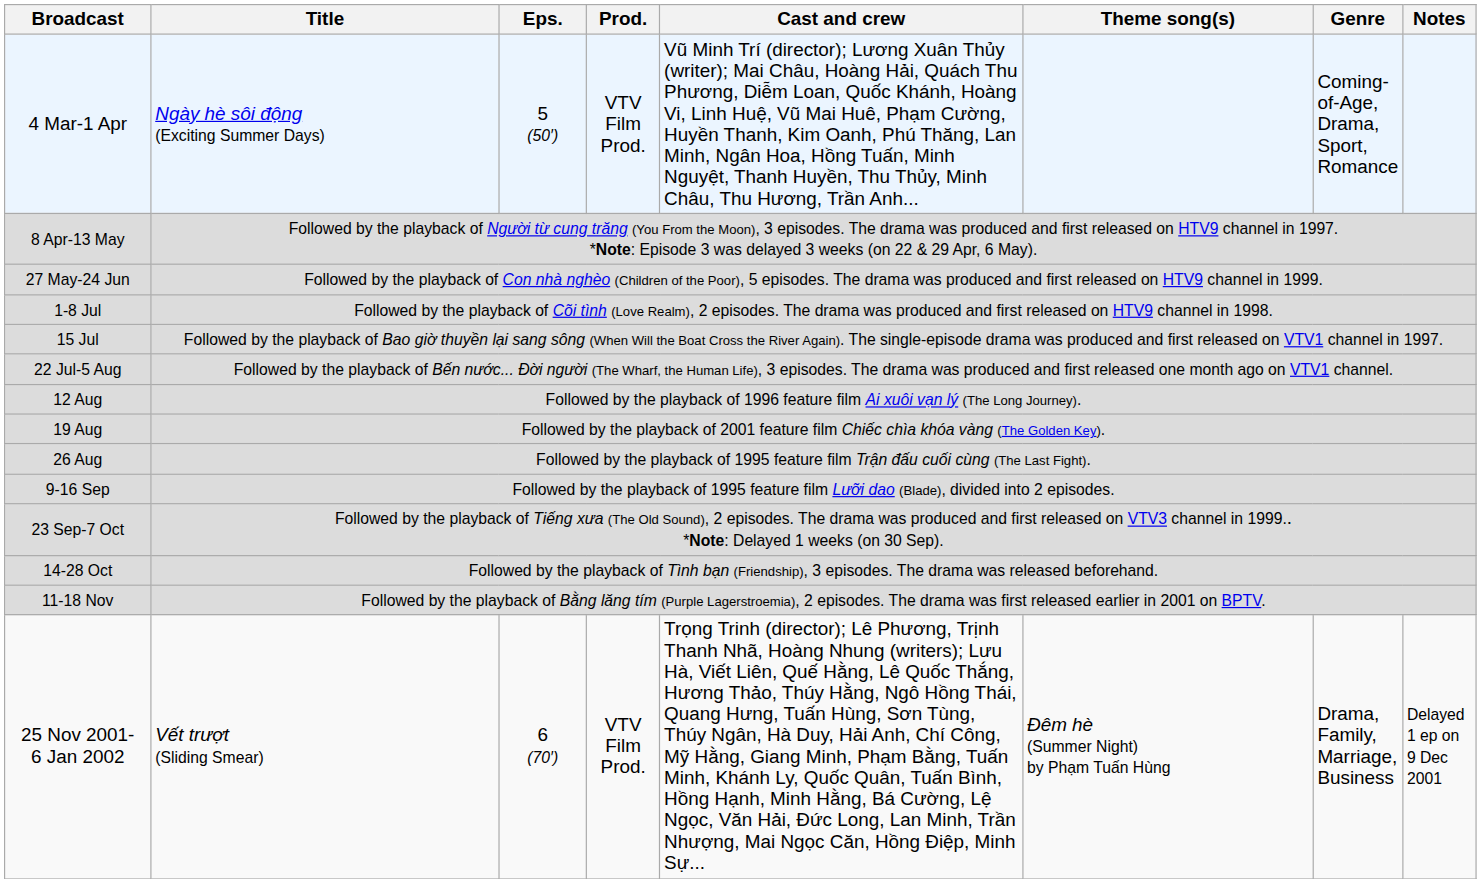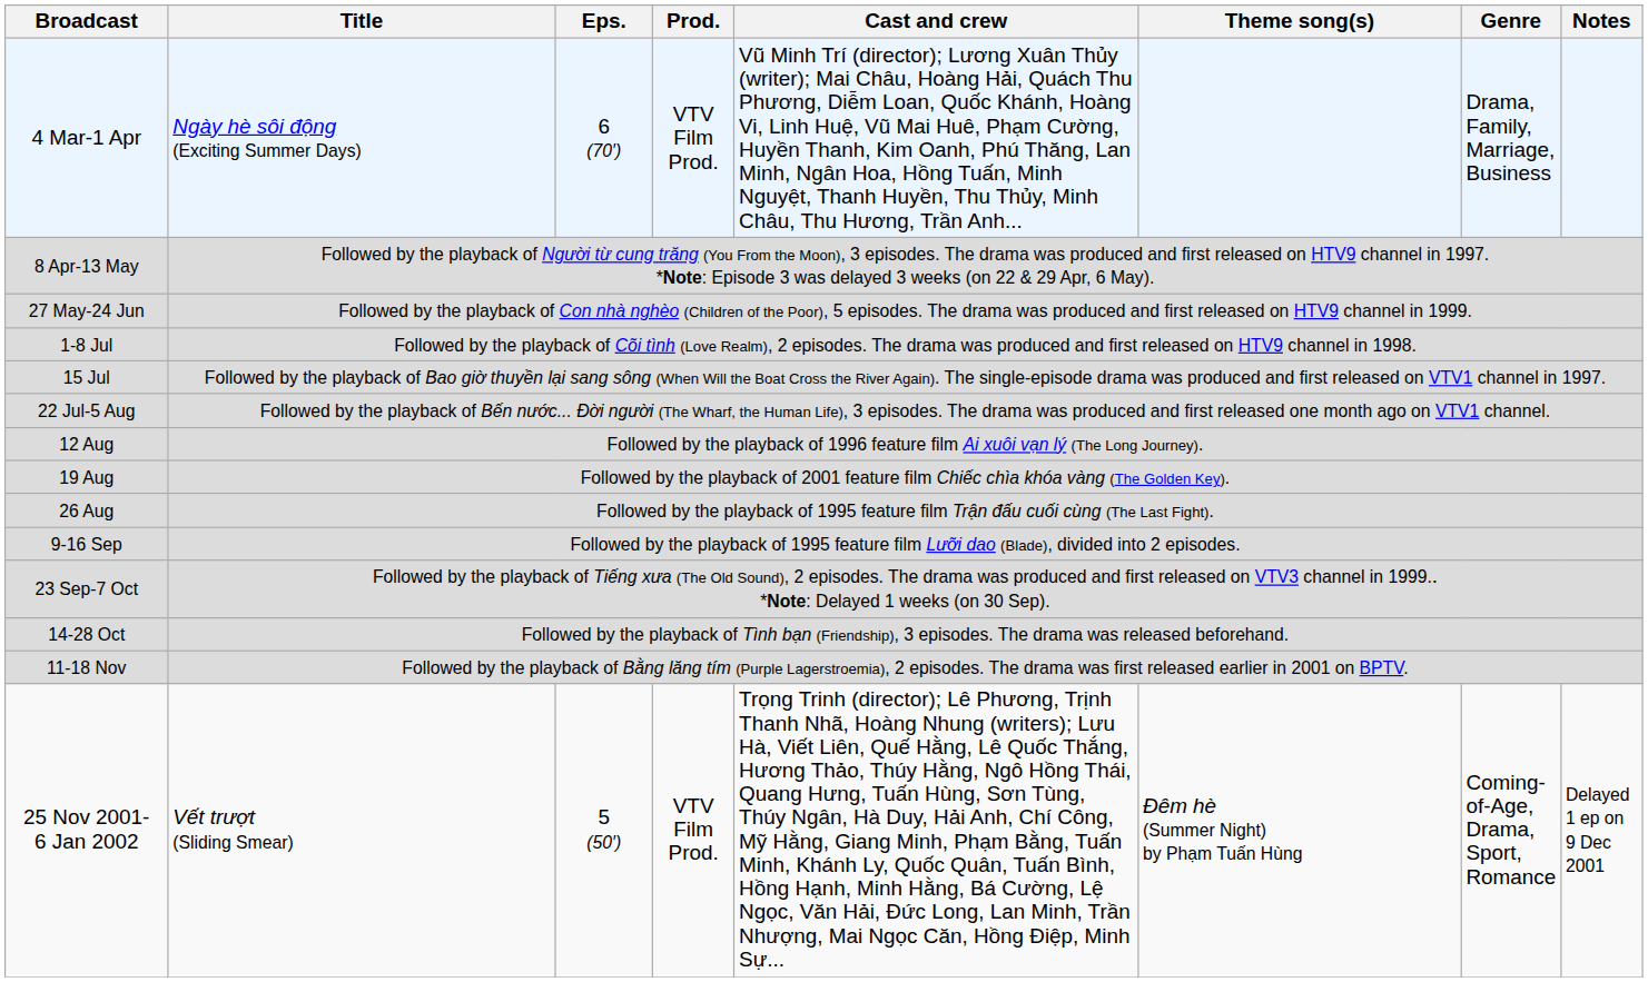 <table class="wikitable sortable">
 <tr>
 <th style="width:10%;">Broadcast</th>
 <th style="width:24%;">Title</th>
 <th style="width:6%;">Eps.</th>
 <th style="width:5%;">Prod.</th>
 <th style="width:25%;">Cast and crew</th>
 <th style="width:20%;">Theme song(s)</th>
 <th style="width:5%;">Genre</th>
 <th style="width:5%;">Notes</th>
 </tr>
 <tr ---- bgcolor="#ebf5ff">
 <td style="text-align:center;">4 Mar-1 Apr<br></td>
 <td><em><a href='#'>Ngày hè sôi động</a></em> <br><small>(Exciting Summer Days)</small></td>
-<td style="text-align:center;">5<br><small><em>(50′)</em></small></td>
+<td style="text-align:center;">6<br><small><em>(70′)</em></small></td>
 <td style="text-align:center;">VTV Film Prod.</td>
 <td>Vũ Minh Trí (director); Lương Xuân Thủy (writer); Mai Châu, Hoàng Hải, Quách Thu Phương, Diễm Loan, Quốc Khánh, Hoàng Vi, Linh Huệ, Vũ Mai Huê, Phạm Cường, Huyền Thanh, Kim Oanh, Phú Thăng, Lan Minh, Ngân Hoa, Hồng Tuấn, Minh Nguyệt, Thanh Huyền, Thu Thủy, Minh Châu, Thu Hương, Trần Anh...</td>
 <td></td>
-<td>Coming-of-Age, Drama, Sport, Romance</td>
+<td>Drama, Family, Marriage, Business</td>
 <td></td>
 </tr>
 <tr ---- bgcolor="#DCDCDC">
 <td style="text-align:center;"><small>8 Apr-13 May</small></td>
 <td colspan="7" align=center><small>Followed by the playback of <em><a href='#'>Người từ cung trăng</a></em> <small>(You From the Moon)</small>, 3 episodes. The drama was produced and first released on <a href='#'>HTV9</a> channel in 1997.</small><br><small>*<strong>Note</strong>: Episode 3 was delayed 3 weeks (on 22 & 29 Apr, 6 May).</small></td>
 </tr>
 <tr ---- bgcolor="#DCDCDC">
 <td style="text-align:center;"><small>27 May-24 Jun</small></td>
 <td colspan="7" align=center><small>Followed by the playback of <em><a href='#'>Con nhà nghèo</a></em> <small>(Children of the Poor)</small>, 5 episodes. The drama was produced and first released on <a href='#'>HTV9</a> channel in 1999.</small></td>
 </tr>
 <tr ---- bgcolor="#DCDCDC">
 <td style="text-align:center;"><small>1-8 Jul</small></td>
 <td colspan="7" align=center><small>Followed by the playback of <em><a href='#'>Cõi tình</a></em> <small>(Love Realm)</small>, 2 episodes. The drama was produced and first released on <a href='#'>HTV9</a> channel in 1998.</small></td>
 </tr>
 <tr ---- bgcolor="#DCDCDC">
 <td style="text-align:center;"><small>15 Jul</small></td>
 <td colspan="7" align=center><small>Followed by the playback of <em>Bao giờ thuyền lại sang sông</em> <small>(When Will the Boat Cross the River Again)</small>. The single-episode drama was produced and first released on <a href='#'>VTV1</a> channel in 1997.</small></td>
 </tr>
 <tr ---- bgcolor="#DCDCDC">
 <td style="text-align:center;"><small>22 Jul-5 Aug</small></td>
 <td colspan="7" align=center><small>Followed by the playback of <em>Bến nước... Đời người</em> <small>(The Wharf, the Human Life)</small>, 3 episodes. The drama was produced and first released one month ago on <a href='#'>VTV1</a> channel.</small></td>
 </tr>
 <tr ---- bgcolor="#DCDCDC">
 <td style="text-align:center;"><small>12 Aug</small></td>
 <td colspan="7" align=center><small>Followed by the playback of 1996 feature film <em><a href='#'>Ai xuôi vạn lý</a></em> <small>(The Long Journey)</small>.</small></td>
 </tr>
 <tr ---- bgcolor="#DCDCDC">
 <td style="text-align:center;"><small>19 Aug</small></td>
 <td colspan="7" align=center><small>Followed by the playback of 2001 feature film <em>Chiếc chìa khóa vàng</em> <small>(<a href='#'>The Golden Key</a>)</small>.</small></td>
 </tr>
 <tr ---- bgcolor="#DCDCDC">
 <td style="text-align:center;"><small>26 Aug</small></td>
 <td colspan="7" align=center><small>Followed by the playback of 1995 feature film <em>Trận đấu cuối cùng</em> <small>(The Last Fight)</small>.</small></td>
 </tr>
 <tr ---- bgcolor="#DCDCDC">
 <td style="text-align:center;"><small>9-16 Sep</small></td>
 <td colspan="7" align=center><small>Followed by the playback of 1995 feature film <em><a href='#'>Lưỡi dao</a></em> <small>(Blade)</small>, divided into 2 episodes.</small></td>
 </tr>
 <tr ---- bgcolor="#DCDCDC">
 <td style="text-align:center;"><small>23 Sep-7 Oct</small></td>
 <td colspan="7" align=center><small>Followed by the playback of <em>Tiếng xưa</em> <small>(The Old Sound)</small>, 2 episodes. The drama was produced and first released on <a href='#'>VTV3</a> channel in 1999.</small>.<br><small>*<strong>Note</strong>: Delayed 1 weeks (on 30 Sep).</small></td>
 </tr>
 <tr ---- bgcolor="#DCDCDC">
 <td style="text-align:center;"><small>14-28 Oct</small></td>
 <td colspan="7" align=center><small>Followed by the playback of <em>Tình bạn</em> <small>(Friendship)</small>, 3 episodes. The drama was released beforehand.</small></td>
 </tr>
 <tr ---- bgcolor="#DCDCDC">
 <td style="text-align:center;"><small>11-18 Nov</small></td>
 <td colspan="7" align=center><small>Followed by the playback of <em>Bằng lăng tím</em> <small>(Purple Lagerstroemia)</small>, 2 episodes. The drama was first released earlier in 2001 on <a href='#'>BPTV</a>.</small></td>
 </tr>
 <tr>
 <td style="text-align:center;">25 Nov 2001-<br>6 Jan 2002 <br></td>
 <td><em>Vết trượt</em> <br><small>(Sliding Smear)</small></td>
-<td style="text-align:center;">6<br><small><em>(70′)</em></small></td>
+<td style="text-align:center;">5<br><small><em>(50′)</em></small></td>
 <td style="text-align:center;">VTV Film Prod.</td>
 <td>Trọng Trinh (director); Lê Phương, Trịnh Thanh Nhã, Hoàng Nhung (writers); Lưu Hà, Viết Liên, Quế Hằng, Lê Quốc Thắng, Hương Thảo, Thúy Hằng, Ngô Hồng Thái, Quang Hưng, Tuấn Hùng, Sơn Tùng, Thúy Ngân, Hà Duy, Hải Anh, Chí Công, Mỹ Hằng, Giang Minh, Phạm Bằng, Tuấn Minh, Khánh Ly, Quốc Quân, Tuấn Bình, Hồng Hạnh, Minh Hằng, Bá Cường, Lệ Ngọc, Văn Hải, Đức Long, Lan Minh, Trần Nhượng, Mai Ngọc Căn, Hồng Điệp, Minh Sự...</td>
 <td><em>Đêm hè</em><br><small>(Summer Night)<br>by Phạm Tuấn Hùng</small></td>
-<td>Drama, Family, Marriage, Business</td>
+<td>Coming-of-Age, Drama, Sport, Romance</td>
 <td><small>Delayed 1 ep on 9 Dec 2001</small></td>
 </tr>
 </table>
